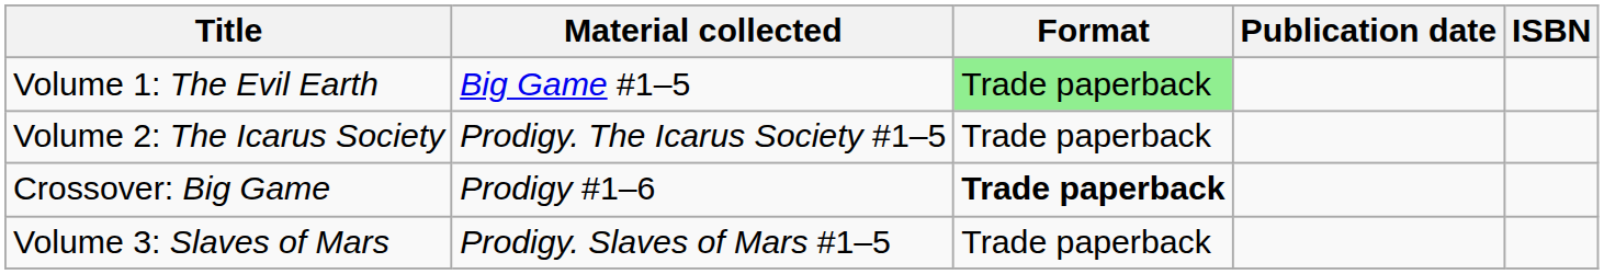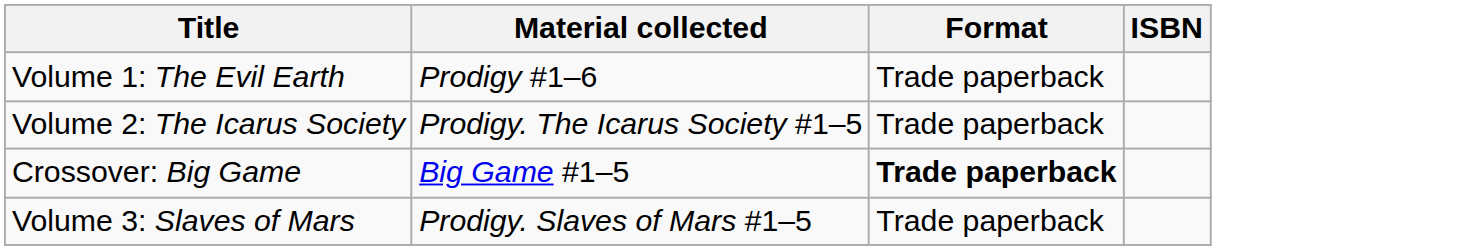 <table class="wikitable">
 <tr>
 <th>Title</th>
 <th>Material collected</th>
 <th>Format</th>
-<th>Publication date</th>
 <th>ISBN</th>
 </tr>
 <tr>
 <td>Volume 1: <em>The Evil Earth</em></td>
-<td><em><a href='#'>Big Game</a></em> #1–5</td>
-<td style="background: lightgreen;">Trade paperback</td>
-<td></td>
+<td><em>Prodigy</em> #1–6</td>
+<td>Trade paperback</td>
 <td></td>
 </tr>
 <tr>
 <td>Volume 2: <em>The Icarus Society</em></td>
 <td><em>Prodigy. The Icarus Society</em> #1–5</td>
 <td>Trade paperback</td>
 <td></td>
-<td></td>
 </tr>
 <tr>
 <td>Crossover: <em>Big Game</em></td>
-<td><em>Prodigy</em> #1–6</td>
+<td><em><a href='#'>Big Game</a></em> #1–5</td>
 <td><strong>Trade paperback</strong></td>
-<td></td>
 <td></td>
 </tr>
 <tr>
 <td>Volume 3: <em>Slaves of Mars</em></td>
 <td><em>Prodigy. Slaves of Mars</em> #1–5</td>
 <td>Trade paperback</td>
 <td></td>
-<td></td>
 </tr>
 </table>
